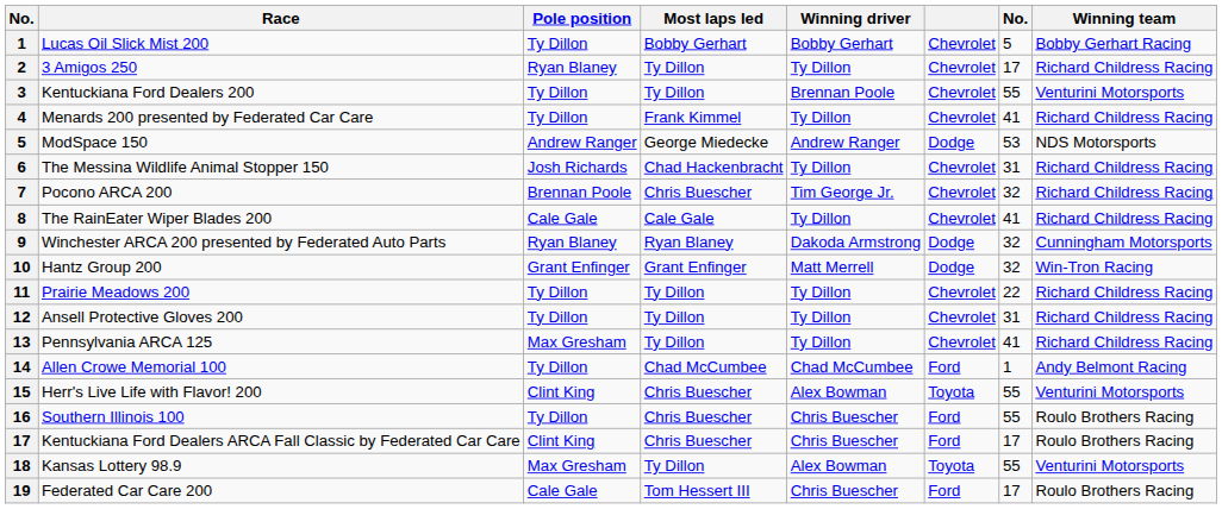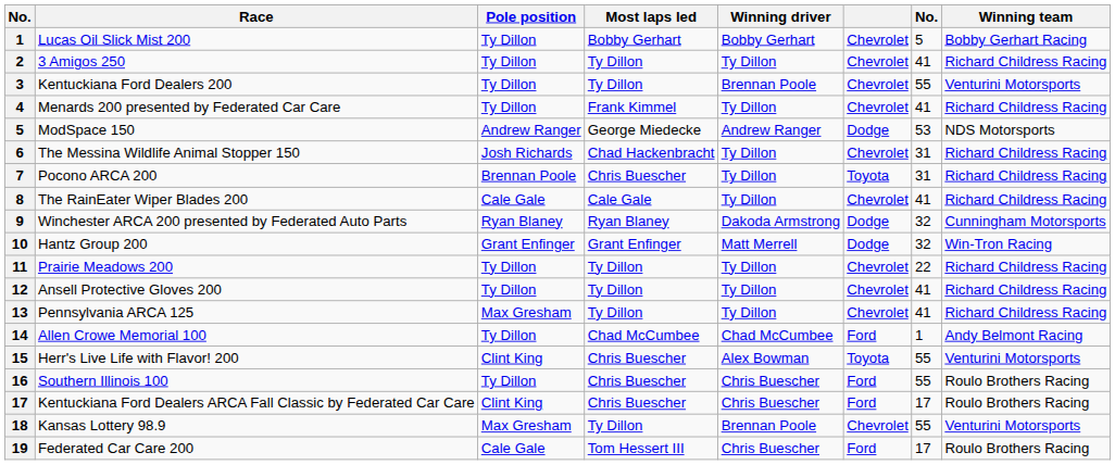 <table class="wikitable" style="font-size:95%">
 <tr>
 <th>No.</th>
 <th>Race</th>
 <th><a href='#'>Pole position</a></th>
 <th>Most laps led</th>
 <th>Winning driver</th>
 <th></th>
 <th>No.</th>
 <th>Winning team</th>
 </tr>
 <tr>
 <th>1</th>
 <td><a href='#'>Lucas Oil Slick Mist 200</a></td>
 <td><a href='#'>Ty Dillon</a></td>
 <td><a href='#'>Bobby Gerhart</a></td>
 <td><a href='#'>Bobby Gerhart</a></td>
 <td><a href='#'>Chevrolet</a></td>
 <td>5</td>
 <td><a href='#'>Bobby Gerhart Racing</a></td>
 </tr>
 <tr>
 <th>2</th>
 <td><a href='#'>3 Amigos 250</a></td>
-<td><a href='#'>Ryan Blaney</a></td>
+<td><a href='#'>Ty Dillon</a></td>
 <td><a href='#'>Ty Dillon</a></td>
 <td><a href='#'>Ty Dillon</a></td>
 <td><a href='#'>Chevrolet</a></td>
-<td>17</td>
+<td>41</td>
 <td><a href='#'>Richard Childress Racing</a></td>
 </tr>
 <tr>
 <th>3</th>
 <td>Kentuckiana Ford Dealers 200</td>
 <td><a href='#'>Ty Dillon</a></td>
 <td><a href='#'>Ty Dillon</a></td>
 <td><a href='#'>Brennan Poole</a></td>
 <td><a href='#'>Chevrolet</a></td>
 <td>55</td>
 <td><a href='#'>Venturini Motorsports</a></td>
 </tr>
 <tr>
 <th>4</th>
 <td>Menards 200 presented by Federated Car Care</td>
 <td><a href='#'>Ty Dillon</a></td>
 <td><a href='#'>Frank Kimmel</a></td>
 <td><a href='#'>Ty Dillon</a></td>
 <td><a href='#'>Chevrolet</a></td>
 <td>41</td>
 <td><a href='#'>Richard Childress Racing</a></td>
 </tr>
 <tr>
 <th>5</th>
 <td>ModSpace 150</td>
 <td><a href='#'>Andrew Ranger</a></td>
 <td>George Miedecke</td>
 <td><a href='#'>Andrew Ranger</a></td>
 <td><a href='#'>Dodge</a></td>
 <td>53</td>
 <td>NDS Motorsports</td>
 </tr>
 <tr>
 <th>6</th>
 <td>The Messina Wildlife Animal Stopper 150</td>
 <td><a href='#'>Josh Richards</a></td>
 <td><a href='#'>Chad Hackenbracht</a></td>
 <td><a href='#'>Ty Dillon</a></td>
 <td><a href='#'>Chevrolet</a></td>
 <td>31</td>
 <td><a href='#'>Richard Childress Racing</a></td>
 </tr>
 <tr>
 <th>7</th>
 <td>Pocono ARCA 200</td>
 <td><a href='#'>Brennan Poole</a></td>
 <td><a href='#'>Chris Buescher</a></td>
-<td><a href='#'>Tim George Jr.</a></td>
-<td><a href='#'>Chevrolet</a></td>
-<td>32</td>
+<td><a href='#'>Ty Dillon</a></td>
+<td><a href='#'>Toyota</a></td>
+<td>31</td>
 <td><a href='#'>Richard Childress Racing</a></td>
 </tr>
 <tr>
 <th>8</th>
 <td>The RainEater Wiper Blades 200</td>
 <td><a href='#'>Cale Gale</a></td>
 <td><a href='#'>Cale Gale</a></td>
 <td><a href='#'>Ty Dillon</a></td>
 <td><a href='#'>Chevrolet</a></td>
 <td>41</td>
 <td><a href='#'>Richard Childress Racing</a></td>
 </tr>
 <tr>
 <th>9</th>
 <td>Winchester ARCA 200 presented by Federated Auto Parts</td>
 <td><a href='#'>Ryan Blaney</a></td>
 <td><a href='#'>Ryan Blaney</a></td>
 <td><a href='#'>Dakoda Armstrong</a></td>
 <td><a href='#'>Dodge</a></td>
 <td>32</td>
 <td><a href='#'>Cunningham Motorsports</a></td>
 </tr>
 <tr>
 <th>10</th>
 <td>Hantz Group 200</td>
 <td><a href='#'>Grant Enfinger</a></td>
 <td><a href='#'>Grant Enfinger</a></td>
 <td><a href='#'>Matt Merrell</a></td>
 <td><a href='#'>Dodge</a></td>
 <td>32</td>
 <td><a href='#'>Win-Tron Racing</a></td>
 </tr>
 <tr>
 <th>11</th>
 <td><a href='#'>Prairie Meadows 200</a></td>
 <td><a href='#'>Ty Dillon</a></td>
 <td><a href='#'>Ty Dillon</a></td>
 <td><a href='#'>Ty Dillon</a></td>
 <td><a href='#'>Chevrolet</a></td>
 <td>22</td>
 <td><a href='#'>Richard Childress Racing</a></td>
 </tr>
 <tr>
 <th>12</th>
 <td>Ansell Protective Gloves 200</td>
 <td><a href='#'>Ty Dillon</a></td>
 <td><a href='#'>Ty Dillon</a></td>
 <td><a href='#'>Ty Dillon</a></td>
 <td><a href='#'>Chevrolet</a></td>
-<td>31</td>
+<td>41</td>
 <td><a href='#'>Richard Childress Racing</a></td>
 </tr>
 <tr>
 <th>13</th>
 <td>Pennsylvania ARCA 125</td>
 <td><a href='#'>Max Gresham</a></td>
 <td><a href='#'>Ty Dillon</a></td>
 <td><a href='#'>Ty Dillon</a></td>
 <td><a href='#'>Chevrolet</a></td>
 <td>41</td>
 <td><a href='#'>Richard Childress Racing</a></td>
 </tr>
 <tr>
 <th>14</th>
 <td><a href='#'>Allen Crowe Memorial 100</a></td>
 <td><a href='#'>Ty Dillon</a></td>
 <td><a href='#'>Chad McCumbee</a></td>
 <td><a href='#'>Chad McCumbee</a></td>
 <td><a href='#'>Ford</a></td>
 <td>1</td>
 <td><a href='#'>Andy Belmont Racing</a></td>
 </tr>
 <tr>
 <th>15</th>
 <td>Herr's Live Life with Flavor! 200</td>
 <td><a href='#'>Clint King</a></td>
 <td><a href='#'>Chris Buescher</a></td>
 <td><a href='#'>Alex Bowman</a></td>
 <td><a href='#'>Toyota</a></td>
 <td>55</td>
 <td><a href='#'>Venturini Motorsports</a></td>
 </tr>
 <tr>
 <th>16</th>
 <td><a href='#'>Southern Illinois 100</a></td>
 <td><a href='#'>Ty Dillon</a></td>
 <td><a href='#'>Chris Buescher</a></td>
 <td><a href='#'>Chris Buescher</a></td>
 <td><a href='#'>Ford</a></td>
 <td>55</td>
 <td>Roulo Brothers Racing</td>
 </tr>
 <tr>
 <th>17</th>
 <td>Kentuckiana Ford Dealers ARCA Fall Classic by Federated Car Care</td>
 <td><a href='#'>Clint King</a></td>
 <td><a href='#'>Chris Buescher</a></td>
 <td><a href='#'>Chris Buescher</a></td>
 <td><a href='#'>Ford</a></td>
 <td>17</td>
 <td>Roulo Brothers Racing</td>
 </tr>
 <tr>
 <th>18</th>
 <td>Kansas Lottery 98.9</td>
 <td><a href='#'>Max Gresham</a></td>
 <td><a href='#'>Ty Dillon</a></td>
-<td><a href='#'>Alex Bowman</a></td>
-<td><a href='#'>Toyota</a></td>
+<td><a href='#'>Brennan Poole</a></td>
+<td><a href='#'>Chevrolet</a></td>
 <td>55</td>
 <td><a href='#'>Venturini Motorsports</a></td>
 </tr>
 <tr>
 <th>19</th>
 <td>Federated Car Care 200</td>
 <td><a href='#'>Cale Gale</a></td>
 <td><a href='#'>Tom Hessert III</a></td>
 <td><a href='#'>Chris Buescher</a></td>
 <td><a href='#'>Ford</a></td>
 <td>17</td>
 <td>Roulo Brothers Racing</td>
 </tr>
 </table>
